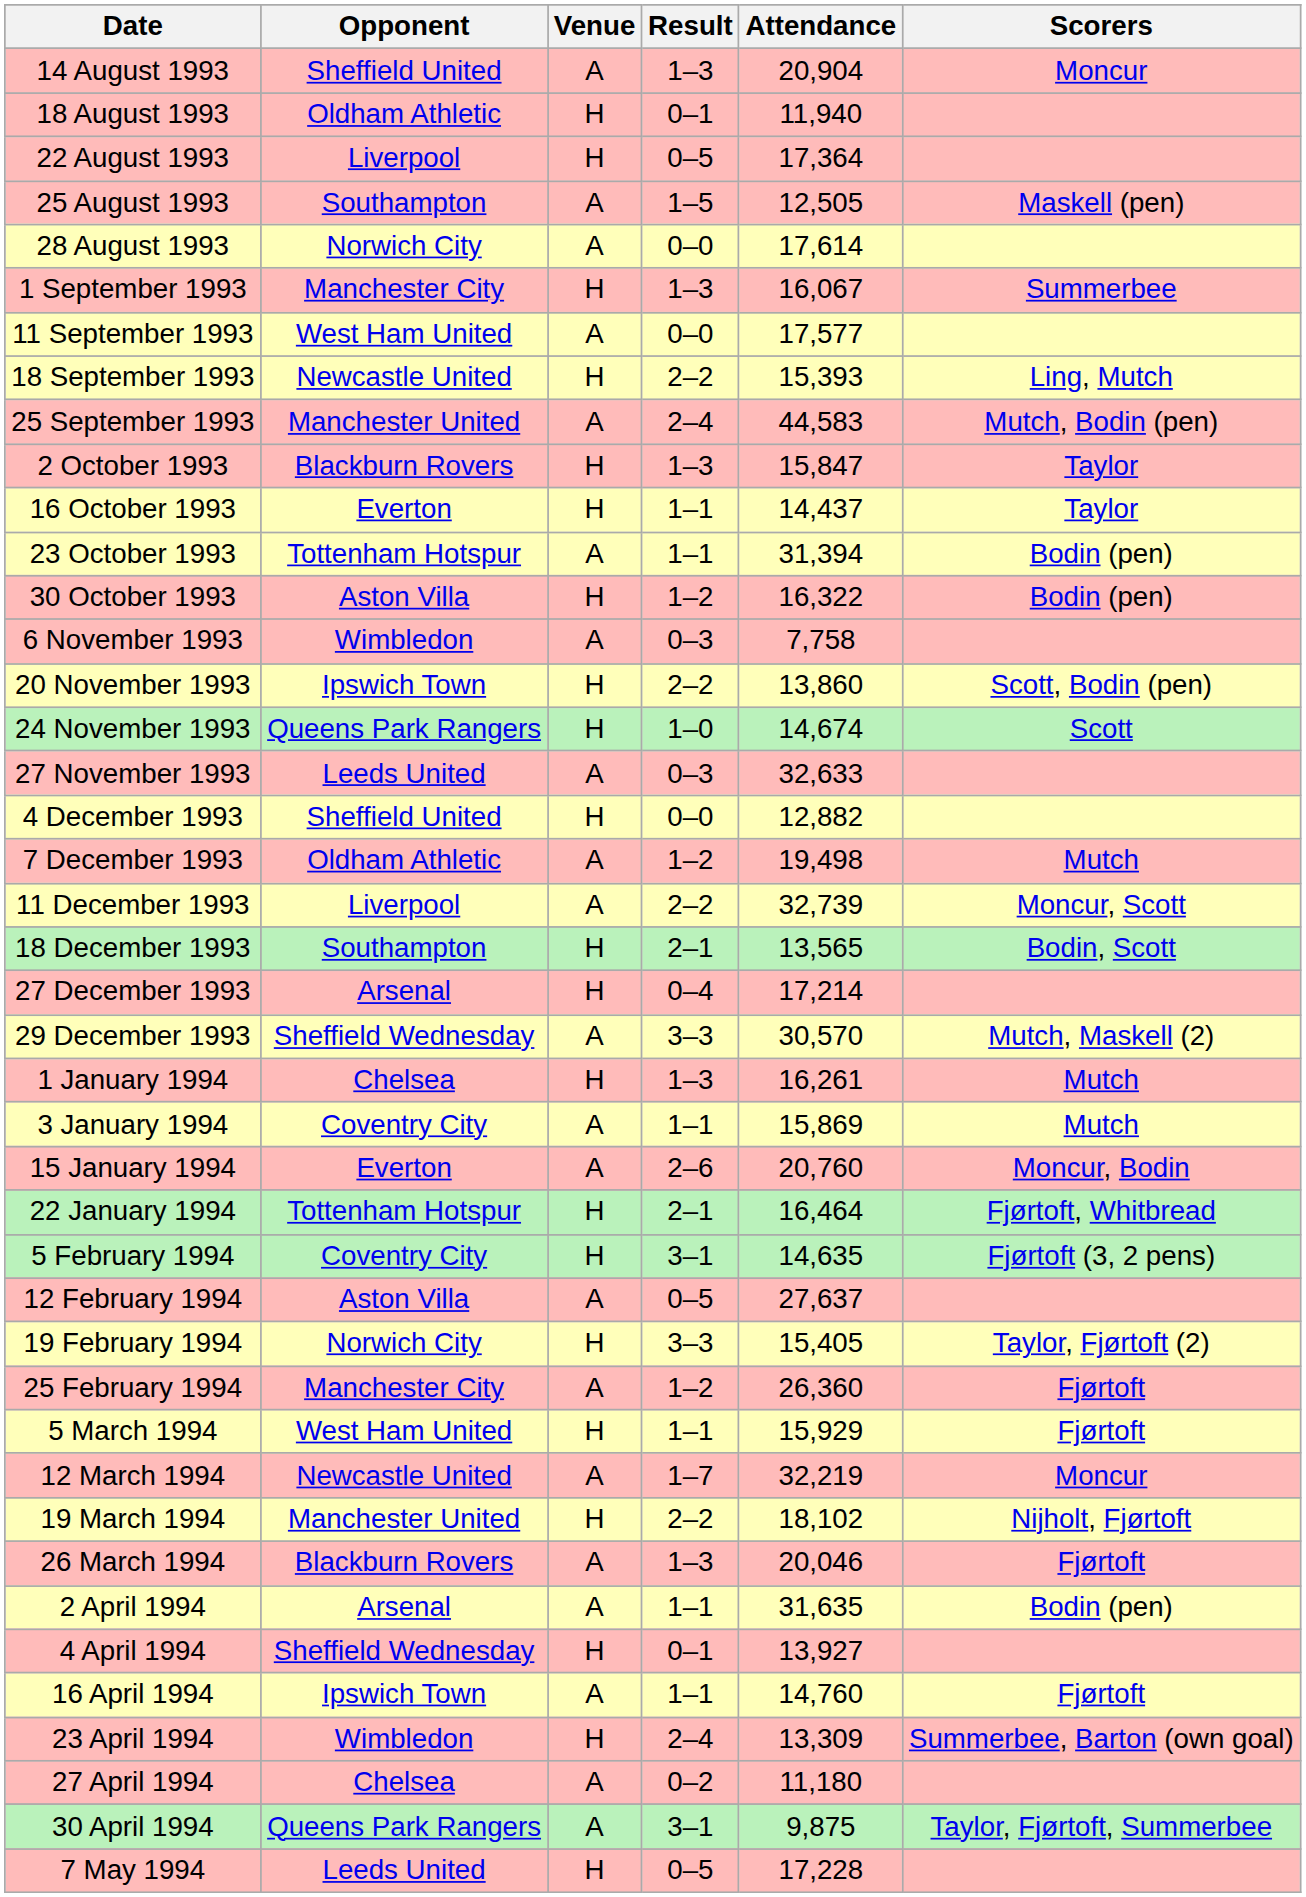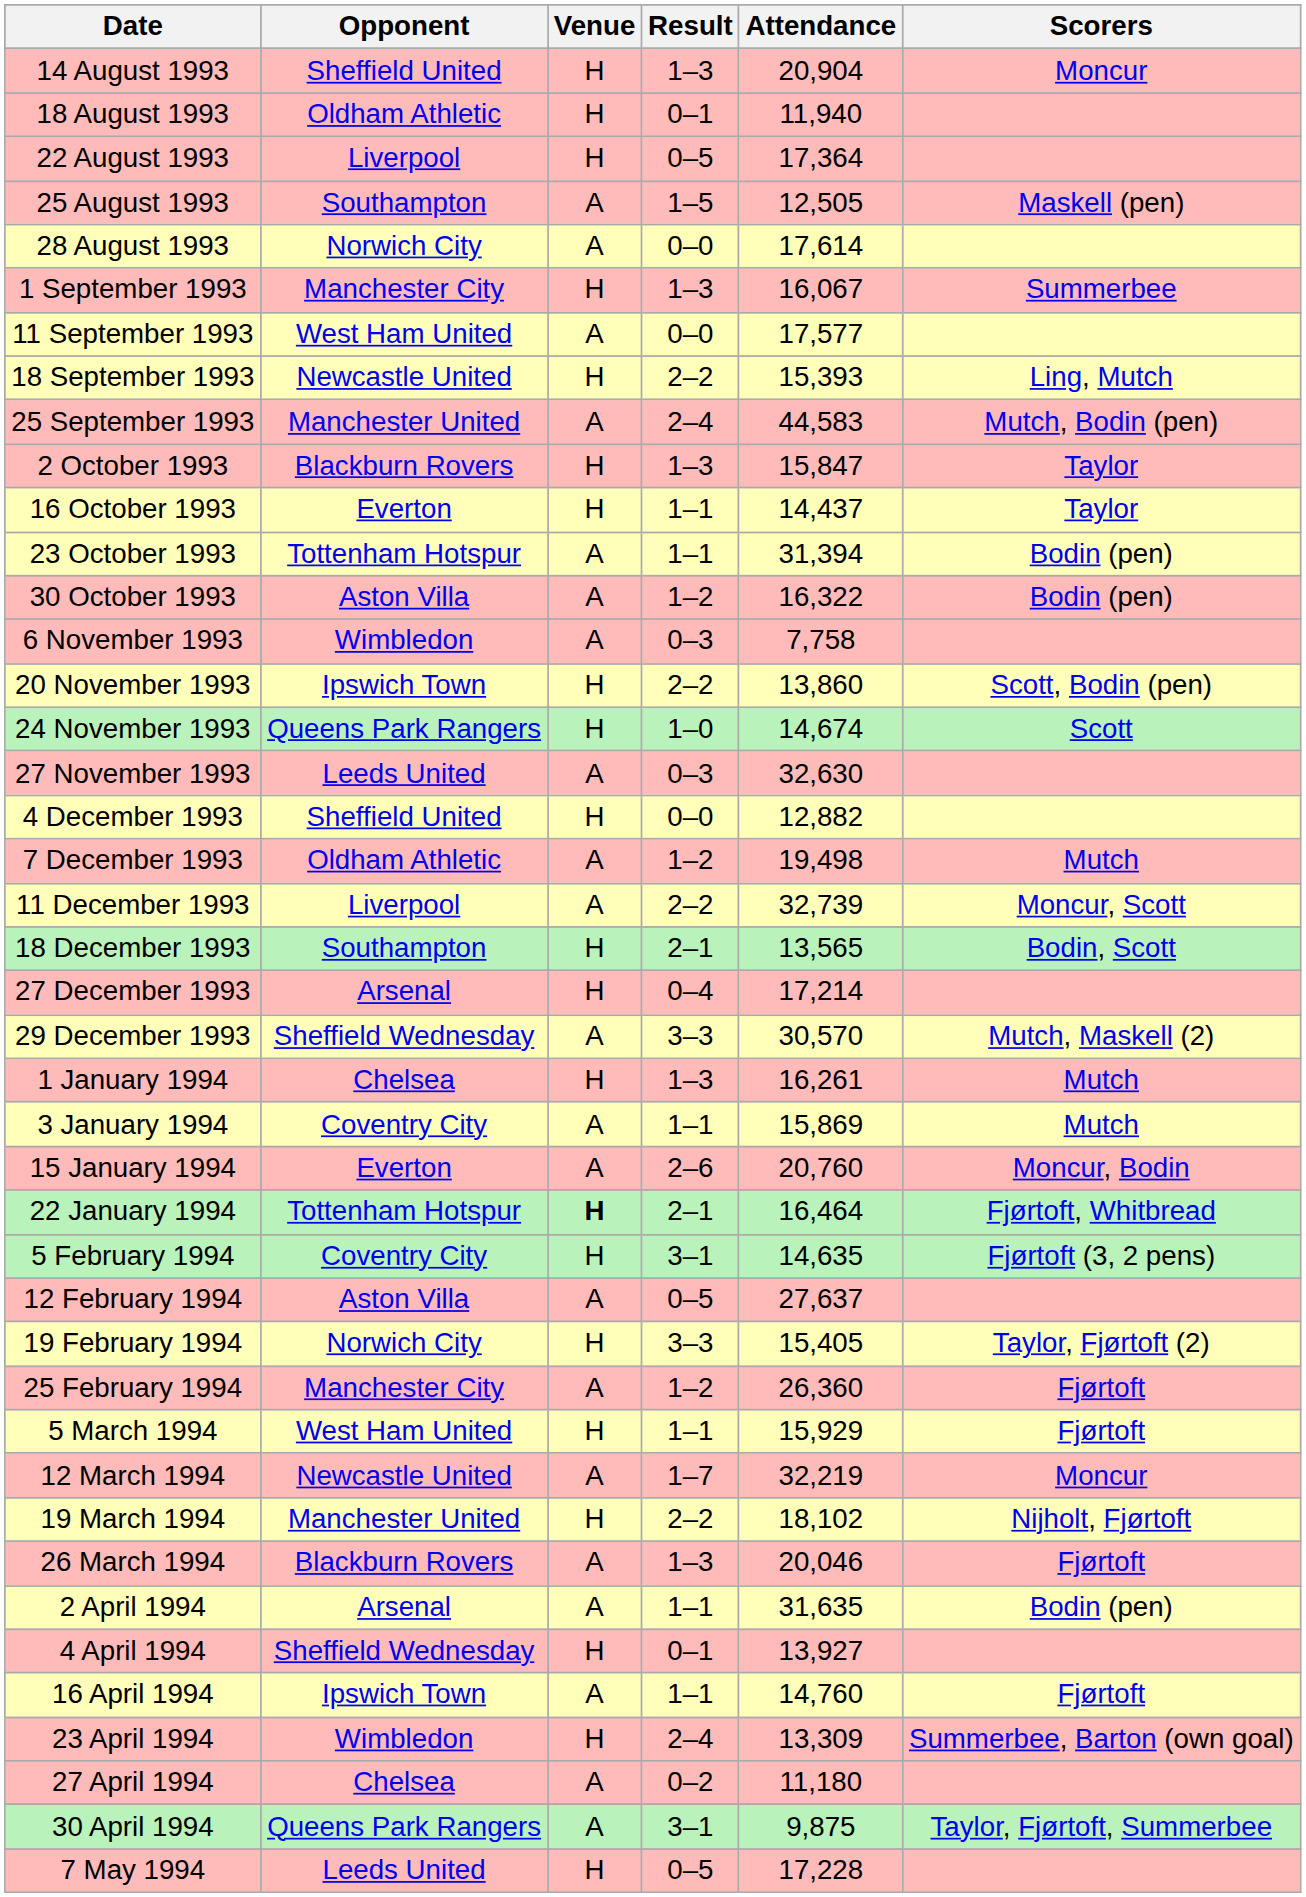 <table class="wikitable sortable" style="font-size:100%; text-align:center">
 <tr>
 <th>Date</th>
 <th>Opponent</th>
 <th>Venue</th>
 <th>Result</th>
 <th>Attendance</th>
 <th>Scorers</th>
 </tr>
 <tr style="background-color: #ffbbba;">
 <td>14 August 1993</td>
 <td><a href='#'>Sheffield United</a></td>
-<td>A</td>
+<td>H</td>
 <td>1–3</td>
 <td>20,904</td>
 <td><a href='#'>Moncur</a></td>
 </tr>
 <tr style="background-color: #ffbbba;">
 <td>18 August 1993</td>
 <td><a href='#'>Oldham Athletic</a></td>
 <td>H</td>
 <td>0–1</td>
 <td>11,940</td>
 <td></td>
 </tr>
 <tr style="background-color: #ffbbba;">
 <td>22 August 1993</td>
 <td><a href='#'>Liverpool</a></td>
 <td>H</td>
 <td>0–5</td>
 <td>17,364</td>
 <td></td>
 </tr>
 <tr style="background-color: #ffbbba;">
 <td>25 August 1993</td>
 <td><a href='#'>Southampton</a></td>
 <td>A</td>
 <td>1–5</td>
 <td>12,505</td>
 <td><a href='#'>Maskell</a> (pen)</td>
 </tr>
 <tr style="background-color: #ffffba;">
 <td>28 August 1993</td>
 <td><a href='#'>Norwich City</a></td>
 <td>A</td>
 <td>0–0</td>
 <td>17,614</td>
 <td></td>
 </tr>
 <tr style="background-color: #ffbbba;">
 <td>1 September 1993</td>
 <td><a href='#'>Manchester City</a></td>
 <td>H</td>
 <td>1–3</td>
 <td>16,067</td>
 <td><a href='#'>Summerbee</a></td>
 </tr>
 <tr style="background-color: #ffffba;">
 <td>11 September 1993</td>
 <td><a href='#'>West Ham United</a></td>
 <td>A</td>
 <td>0–0</td>
 <td>17,577</td>
 <td></td>
 </tr>
 <tr style="background-color: #ffffba;">
 <td>18 September 1993</td>
 <td><a href='#'>Newcastle United</a></td>
 <td>H</td>
 <td>2–2</td>
 <td>15,393</td>
 <td><a href='#'>Ling</a>, <a href='#'>Mutch</a></td>
 </tr>
 <tr style="background-color: #ffbbba;">
 <td>25 September 1993</td>
 <td><a href='#'>Manchester United</a></td>
 <td>A</td>
 <td>2–4</td>
 <td>44,583</td>
 <td><a href='#'>Mutch</a>, <a href='#'>Bodin</a> (pen)</td>
 </tr>
 <tr style="background-color: #ffbbba;">
 <td>2 October 1993</td>
 <td><a href='#'>Blackburn Rovers</a></td>
 <td>H</td>
 <td>1–3</td>
 <td>15,847</td>
 <td><a href='#'>Taylor</a></td>
 </tr>
 <tr style="background-color: #ffffba;">
 <td>16 October 1993</td>
 <td><a href='#'>Everton</a></td>
 <td>H</td>
 <td>1–1</td>
 <td>14,437</td>
 <td><a href='#'>Taylor</a></td>
 </tr>
 <tr style="background-color: #ffffba;">
 <td>23 October 1993</td>
 <td><a href='#'>Tottenham Hotspur</a></td>
 <td>A</td>
 <td>1–1</td>
 <td>31,394</td>
 <td><a href='#'>Bodin</a> (pen)</td>
 </tr>
 <tr style="background-color: #ffbbba;">
 <td>30 October 1993</td>
 <td><a href='#'>Aston Villa</a></td>
-<td>H</td>
+<td>A</td>
 <td>1–2</td>
 <td>16,322</td>
 <td><a href='#'>Bodin</a> (pen)</td>
 </tr>
 <tr style="background-color: #ffbbba;">
 <td>6 November 1993</td>
 <td><a href='#'>Wimbledon</a></td>
 <td>A</td>
 <td>0–3</td>
 <td>7,758</td>
 <td></td>
 </tr>
 <tr style="background-color: #ffffba;">
 <td>20 November 1993</td>
 <td><a href='#'>Ipswich Town</a></td>
 <td>H</td>
 <td>2–2</td>
 <td>13,860</td>
 <td><a href='#'>Scott</a>, <a href='#'>Bodin</a> (pen)</td>
 </tr>
 <tr style="background-color: #baf2bb;">
 <td>24 November 1993</td>
 <td><a href='#'>Queens Park Rangers</a></td>
 <td>H</td>
 <td>1–0</td>
 <td>14,674</td>
 <td><a href='#'>Scott</a></td>
 </tr>
 <tr style="background-color: #ffbbba;">
 <td>27 November 1993</td>
 <td><a href='#'>Leeds United</a></td>
 <td>A</td>
 <td>0–3</td>
-<td>32,633</td>
+<td>32,630</td>
 <td></td>
 </tr>
 <tr style="background-color: #ffffba;">
 <td>4 December 1993</td>
 <td><a href='#'>Sheffield United</a></td>
 <td>H</td>
 <td>0–0</td>
 <td>12,882</td>
 <td></td>
 </tr>
 <tr style="background-color: #ffbbba;">
 <td>7 December 1993</td>
 <td><a href='#'>Oldham Athletic</a></td>
 <td>A</td>
 <td>1–2</td>
 <td>19,498</td>
 <td><a href='#'>Mutch</a></td>
 </tr>
 <tr style="background-color: #ffffba;">
 <td>11 December 1993</td>
 <td><a href='#'>Liverpool</a></td>
 <td>A</td>
 <td>2–2</td>
 <td>32,739</td>
 <td><a href='#'>Moncur</a>, <a href='#'>Scott</a></td>
 </tr>
 <tr style="background-color: #baf2bb;">
 <td>18 December 1993</td>
 <td><a href='#'>Southampton</a></td>
 <td>H</td>
 <td>2–1</td>
 <td>13,565</td>
 <td><a href='#'>Bodin</a>, <a href='#'>Scott</a></td>
 </tr>
 <tr style="background-color: #ffbbba;">
 <td>27 December 1993</td>
 <td><a href='#'>Arsenal</a></td>
 <td>H</td>
 <td>0–4</td>
 <td>17,214</td>
 <td></td>
 </tr>
 <tr style="background-color: #ffffba;">
 <td>29 December 1993</td>
 <td><a href='#'>Sheffield Wednesday</a></td>
 <td>A</td>
 <td>3–3</td>
 <td>30,570</td>
 <td><a href='#'>Mutch</a>, <a href='#'>Maskell</a> (2)</td>
 </tr>
 <tr style="background-color: #ffbbba;">
 <td>1 January 1994</td>
 <td><a href='#'>Chelsea</a></td>
 <td>H</td>
 <td>1–3</td>
 <td>16,261</td>
 <td><a href='#'>Mutch</a></td>
 </tr>
 <tr style="background-color: #ffffba;">
 <td>3 January 1994</td>
 <td><a href='#'>Coventry City</a></td>
 <td>A</td>
 <td>1–1</td>
 <td>15,869</td>
 <td><a href='#'>Mutch</a></td>
 </tr>
 <tr style="background-color: #ffbbba;">
 <td>15 January 1994</td>
 <td><a href='#'>Everton</a></td>
 <td>A</td>
 <td>2–6</td>
 <td>20,760</td>
 <td><a href='#'>Moncur</a>, <a href='#'>Bodin</a></td>
 </tr>
 <tr style="background-color: #baf2bb;">
 <td>22 January 1994</td>
 <td><a href='#'>Tottenham Hotspur</a></td>
-<td>H</td>
+<td><strong>H</strong></td>
 <td>2–1</td>
 <td>16,464</td>
 <td><a href='#'>Fjørtoft</a>, <a href='#'>Whitbread</a></td>
 </tr>
 <tr style="background-color: #baf2bb;">
 <td>5 February 1994</td>
 <td><a href='#'>Coventry City</a></td>
 <td>H</td>
 <td>3–1</td>
 <td>14,635</td>
 <td><a href='#'>Fjørtoft</a> (3, 2 pens)</td>
 </tr>
 <tr style="background-color: #ffbbba;">
 <td>12 February 1994</td>
 <td><a href='#'>Aston Villa</a></td>
 <td>A</td>
 <td>0–5</td>
 <td>27,637</td>
 <td></td>
 </tr>
 <tr style="background-color: #ffffba;">
 <td>19 February 1994</td>
 <td><a href='#'>Norwich City</a></td>
 <td>H</td>
 <td>3–3</td>
 <td>15,405</td>
 <td><a href='#'>Taylor</a>, <a href='#'>Fjørtoft</a> (2)</td>
 </tr>
 <tr style="background-color: #ffbbba;">
 <td>25 February 1994</td>
 <td><a href='#'>Manchester City</a></td>
 <td>A</td>
 <td>1–2</td>
 <td>26,360</td>
 <td><a href='#'>Fjørtoft</a></td>
 </tr>
 <tr style="background-color: #ffffba;">
 <td>5 March 1994</td>
 <td><a href='#'>West Ham United</a></td>
 <td>H</td>
 <td>1–1</td>
 <td>15,929</td>
 <td><a href='#'>Fjørtoft</a></td>
 </tr>
 <tr style="background-color: #ffbbba;">
 <td>12 March 1994</td>
 <td><a href='#'>Newcastle United</a></td>
 <td>A</td>
 <td>1–7</td>
 <td>32,219</td>
 <td><a href='#'>Moncur</a></td>
 </tr>
 <tr style="background-color: #ffffba;">
 <td>19 March 1994</td>
 <td><a href='#'>Manchester United</a></td>
 <td>H</td>
 <td>2–2</td>
 <td>18,102</td>
 <td><a href='#'>Nijholt</a>, <a href='#'>Fjørtoft</a></td>
 </tr>
 <tr style="background-color: #ffbbba;">
 <td>26 March 1994</td>
 <td><a href='#'>Blackburn Rovers</a></td>
 <td>A</td>
 <td>1–3</td>
 <td>20,046</td>
 <td><a href='#'>Fjørtoft</a></td>
 </tr>
 <tr style="background-color: #ffffba;">
 <td>2 April 1994</td>
 <td><a href='#'>Arsenal</a></td>
 <td>A</td>
 <td>1–1</td>
 <td>31,635</td>
 <td><a href='#'>Bodin</a> (pen)</td>
 </tr>
 <tr style="background-color: #ffbbba;">
 <td>4 April 1994</td>
 <td><a href='#'>Sheffield Wednesday</a></td>
 <td>H</td>
 <td>0–1</td>
 <td>13,927</td>
 <td></td>
 </tr>
 <tr style="background-color: #ffffba;">
 <td>16 April 1994</td>
 <td><a href='#'>Ipswich Town</a></td>
 <td>A</td>
 <td>1–1</td>
 <td>14,760</td>
 <td><a href='#'>Fjørtoft</a></td>
 </tr>
 <tr style="background-color: #ffbbba;">
 <td>23 April 1994</td>
 <td><a href='#'>Wimbledon</a></td>
 <td>H</td>
 <td>2–4</td>
 <td>13,309</td>
 <td><a href='#'>Summerbee</a>, <a href='#'>Barton</a> (own goal)</td>
 </tr>
 <tr style="background-color: #ffbbba;">
 <td>27 April 1994</td>
 <td><a href='#'>Chelsea</a></td>
 <td>A</td>
 <td>0–2</td>
 <td>11,180</td>
 <td></td>
 </tr>
 <tr style="background-color: #baf2bb;">
 <td>30 April 1994</td>
 <td><a href='#'>Queens Park Rangers</a></td>
 <td>A</td>
 <td>3–1</td>
 <td>9,875</td>
 <td><a href='#'>Taylor</a>, <a href='#'>Fjørtoft</a>, <a href='#'>Summerbee</a></td>
 </tr>
 <tr style="background-color: #ffbbba;">
 <td>7 May 1994</td>
 <td><a href='#'>Leeds United</a></td>
 <td>H</td>
 <td>0–5</td>
 <td>17,228</td>
 <td></td>
 </tr>
 </table>
